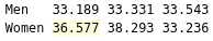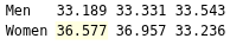 <table>
 <tr>
 <td>Men</td>
 <td></td>
 <td>33.189</td>
 <td></td>
 <td>33.331</td>
 <td></td>
 <td>33.543</td>
 </tr>
 <tr>
 <td>Women</td>
 <td></td>
 <td style="background: lightyellow;">36.577</td>
 <td></td>
-<td>38.293</td>
+<td>36.957</td>
 <td></td>
 <td>33.236</td>
 </tr>
 </table>
